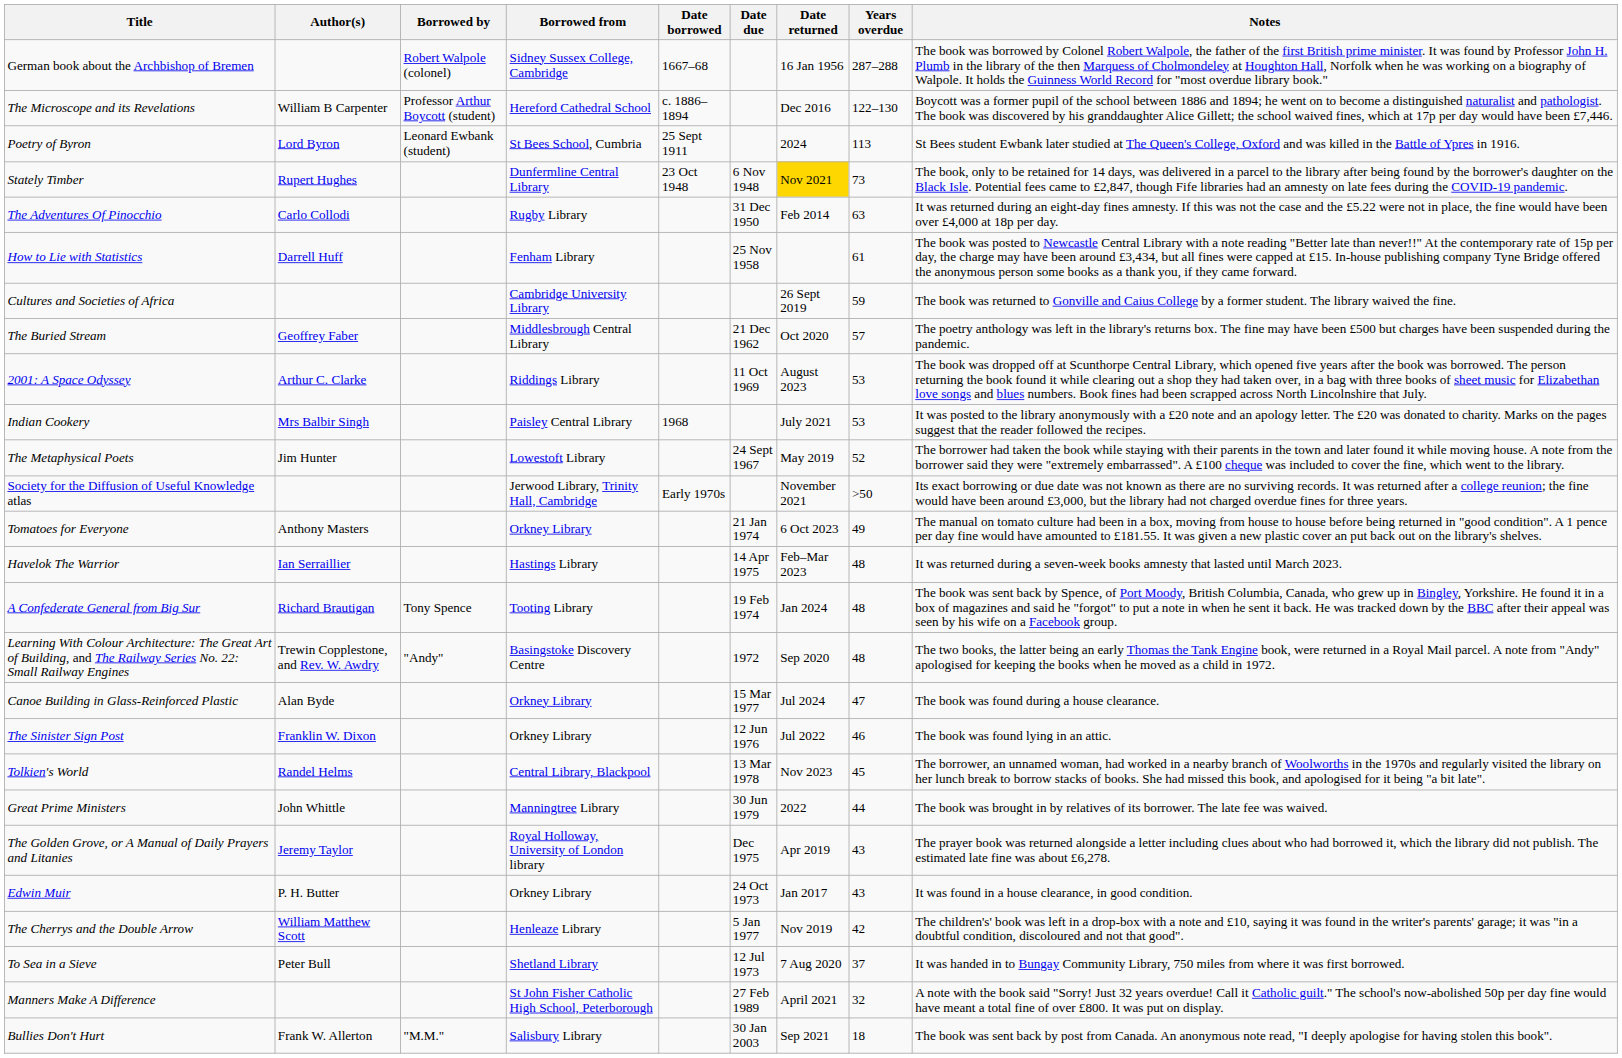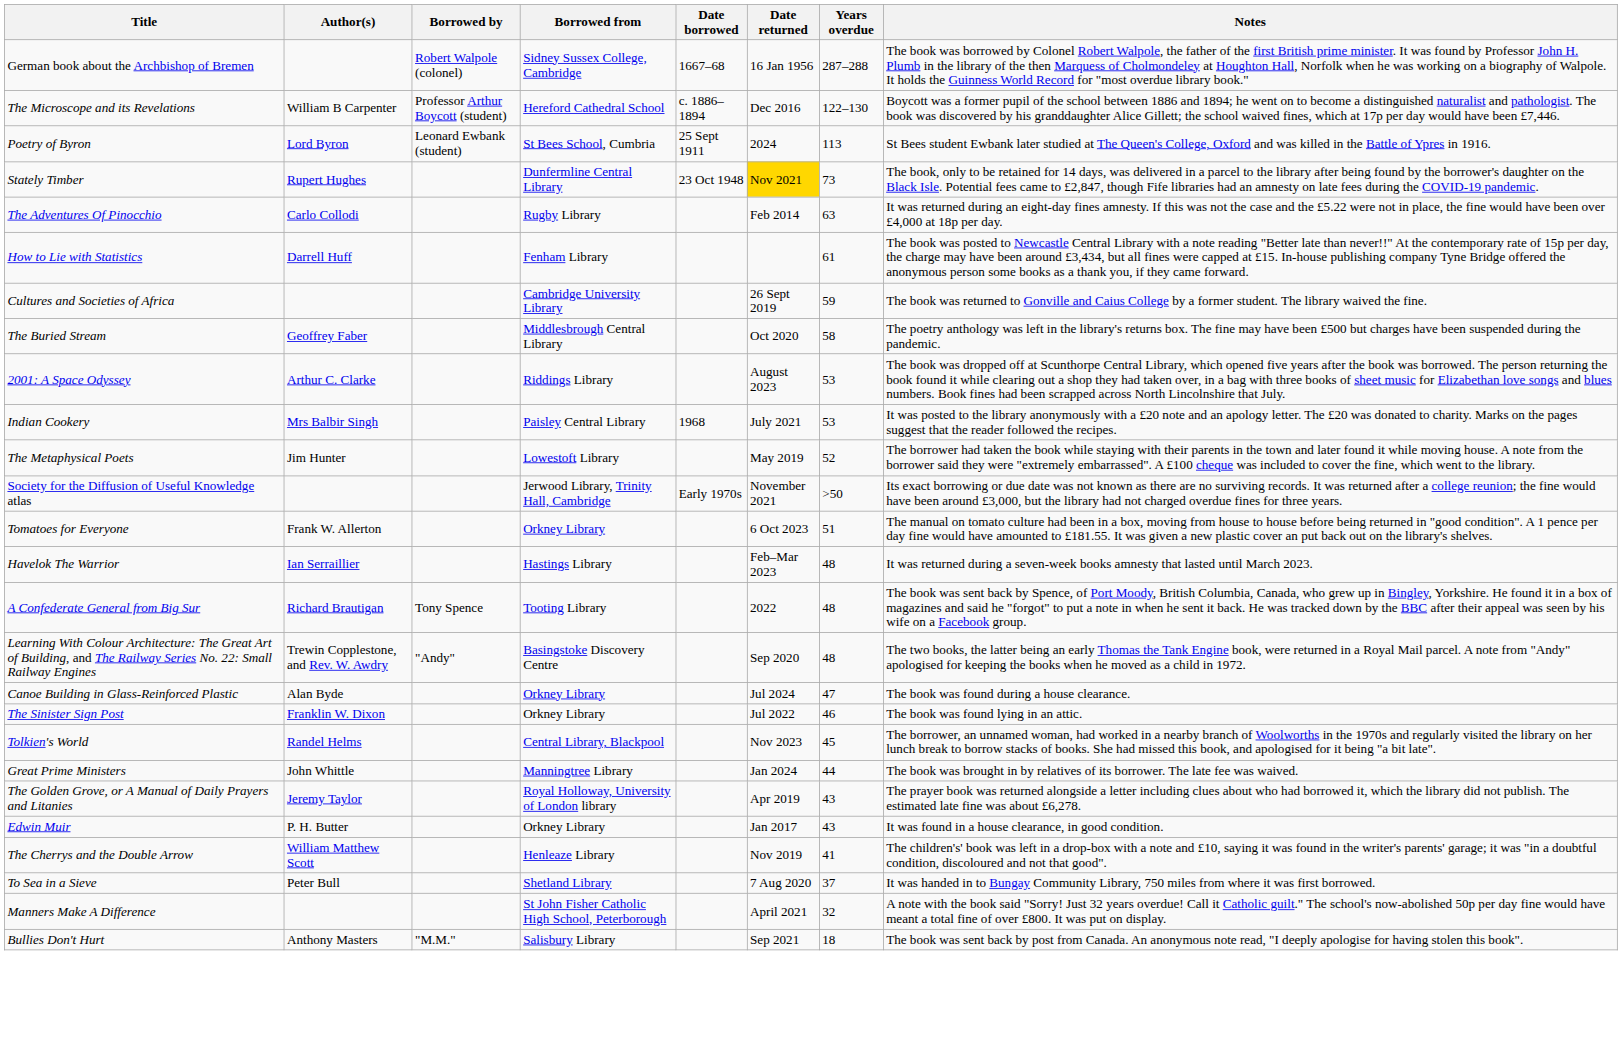 <table class="wikitable sortable">
 <tr>
 <th>Title</th>
 <th>Author(s)</th>
 <th>Borrowed by</th>
 <th>Borrowed from</th>
 <th>Date borrowed</th>
-<th>Date due</th>
 <th>Date returned</th>
 <th>Years overdue</th>
 <th>Notes</th>
 </tr>
 <tr>
 <td>German book about the <a href='#'>Archbishop of Bremen</a></td>
 <td></td>
 <td><a href='#'>Robert Walpole</a> (colonel)</td>
 <td><a href='#'>Sidney Sussex College, Cambridge</a></td>
 <td>1667–68</td>
-<td></td>
 <td>16 Jan 1956</td>
 <td>287–288</td>
 <td>The book was borrowed by Colonel <a href='#'>Robert Walpole</a>, the father of the <a href='#'>first British prime minister</a>. It was found by Professor <a href='#'>John H. Plumb</a> in the library of the then <a href='#'>Marquess of Cholmondeley</a> at <a href='#'>Houghton Hall</a>, Norfolk when he was working on a biography of Walpole. It holds the <a href='#'>Guinness World Record</a> for "most overdue library book."</td>
 </tr>
 <tr>
 <td><em>The Microscope and its Revelations</em></td>
 <td>William B Carpenter</td>
 <td>Professor <a href='#'>Arthur Boycott</a> (student)</td>
 <td><a href='#'>Hereford Cathedral School</a></td>
 <td>c. 1886–1894</td>
-<td></td>
 <td>Dec 2016</td>
 <td>122–130</td>
 <td>Boycott was a former pupil of the school between 1886 and 1894; he went on to become a distinguished <a href='#'>naturalist</a> and <a href='#'>pathologist</a>. The book was discovered by his granddaughter Alice Gillett; the school waived fines, which at 17p per day would have been £7,446.</td>
 </tr>
 <tr>
 <td><em>Poetry of Byron</em></td>
 <td><a href='#'>Lord Byron</a></td>
 <td>Leonard Ewbank (student)</td>
 <td><a href='#'>St Bees School</a>, Cumbria</td>
 <td>25 Sept 1911</td>
-<td></td>
 <td>2024</td>
 <td>113</td>
 <td>St Bees student Ewbank later studied at <a href='#'>The Queen's College, Oxford</a> and was killed in the <a href='#'>Battle of Ypres</a> in 1916.</td>
 </tr>
 <tr>
 <td><em>Stately Timber</em></td>
 <td><a href='#'>Rupert Hughes</a></td>
 <td></td>
 <td><a href='#'>Dunfermline Central Library</a></td>
 <td>23 Oct 1948</td>
-<td>6 Nov 1948</td>
 <td style="background: gold;">Nov 2021</td>
 <td>73</td>
 <td>The book, only to be retained for 14 days, was delivered in a parcel to the library after being found by the borrower's daughter on the <a href='#'>Black Isle</a>. Potential fees came to £2,847, though Fife libraries had an amnesty on late fees during the <a href='#'>COVID-19 pandemic</a>.</td>
 </tr>
 <tr>
 <td><em><a href='#'>The Adventures Of Pinocchio</a></em></td>
 <td><a href='#'>Carlo Collodi</a></td>
 <td></td>
 <td><a href='#'>Rugby</a> Library</td>
 <td></td>
-<td>31 Dec 1950</td>
 <td>Feb 2014</td>
 <td>63</td>
 <td>It was returned during an eight-day fines amnesty. If this was not the case and the £5.22 were not in place, the fine would have been over £4,000 at 18p per day.</td>
 </tr>
 <tr>
 <td><em><a href='#'>How to Lie with Statistics</a></em></td>
 <td><a href='#'>Darrell Huff</a></td>
 <td></td>
 <td><a href='#'>Fenham</a> Library</td>
 <td></td>
-<td>25 Nov 1958</td>
 <td></td>
 <td>61</td>
 <td>The book was posted to <a href='#'>Newcastle</a> Central Library with a note reading "Better late than never!!" At the contemporary rate of 15p per day, the charge may have been around £3,434, but all fines were capped at £15. In-house publishing company Tyne Bridge offered the anonymous person some books as a thank you, if they came forward.</td>
 </tr>
 <tr>
 <td><em>Cultures and Societies of Africa</em></td>
 <td></td>
 <td></td>
 <td><a href='#'>Cambridge University Library</a></td>
-<td></td>
 <td></td>
 <td>26 Sept 2019</td>
 <td>59</td>
 <td>The book was returned to <a href='#'>Gonville and Caius College</a> by a former student. The library waived the fine.</td>
 </tr>
 <tr>
 <td><em>The Buried Stream</em></td>
 <td><a href='#'>Geoffrey Faber</a></td>
 <td></td>
 <td><a href='#'>Middlesbrough</a> Central Library</td>
 <td></td>
-<td>21 Dec 1962</td>
 <td>Oct 2020</td>
-<td>57</td>
+<td>58</td>
 <td>The poetry anthology was left in the library's returns box. The fine may have been £500 but charges have been suspended during the pandemic.</td>
 </tr>
 <tr>
 <td><em><a href='#'>2001: A Space Odyssey</a></em></td>
 <td><a href='#'>Arthur C. Clarke</a></td>
 <td></td>
 <td><a href='#'>Riddings</a> Library</td>
 <td></td>
-<td>11 Oct 1969</td>
 <td>August 2023</td>
 <td>53</td>
 <td>The book was dropped off at Scunthorpe Central Library, which opened five years after the book was borrowed. The person returning the book found it while clearing out a shop they had taken over, in a bag with three books of <a href='#'>sheet music</a> for <a href='#'>Elizabethan love songs</a> and <a href='#'>blues</a> numbers. Book fines had been scrapped across North Lincolnshire that July.</td>
 </tr>
 <tr>
 <td><em>Indian Cookery</em></td>
 <td><a href='#'>Mrs Balbir Singh</a></td>
 <td></td>
 <td><a href='#'>Paisley</a> Central Library</td>
 <td>1968</td>
-<td></td>
 <td>July 2021</td>
 <td>53</td>
 <td>It was posted to the library anonymously with a £20 note and an apology letter. The £20 was donated to charity. Marks on the pages suggest that the reader followed the recipes.</td>
 </tr>
 <tr>
 <td><em>The Metaphysical Poets</em></td>
 <td>Jim Hunter</td>
 <td></td>
 <td><a href='#'>Lowestoft</a> Library</td>
 <td></td>
-<td>24 Sept 1967</td>
 <td>May 2019</td>
 <td>52</td>
 <td>The borrower had taken the book while staying with their parents in the town and later found it while moving house. A note from the borrower said they were "extremely embarrassed". A £100 <a href='#'>cheque</a> was included to cover the fine, which went to the library.</td>
 </tr>
 <tr>
 <td><a href='#'>Society for the Diffusion of Useful Knowledge</a> atlas</td>
 <td></td>
 <td></td>
 <td>Jerwood Library, <a href='#'>Trinity Hall, Cambridge</a></td>
 <td>Early 1970s</td>
-<td></td>
 <td>November 2021</td>
 <td>>50</td>
 <td>Its exact borrowing or due date was not known as there are no surviving records. It was returned after a <a href='#'>college reunion</a>; the fine would have been around £3,000, but the library had not charged overdue fines for three years.</td>
 </tr>
 <tr>
 <td><em>Tomatoes for Everyone</em></td>
-<td>Anthony Masters</td>
+<td>Frank W. Allerton</td>
 <td></td>
 <td><a href='#'>Orkney Library</a></td>
 <td></td>
-<td>21 Jan 1974</td>
 <td>6 Oct 2023</td>
-<td>49</td>
+<td>51</td>
 <td>The manual on tomato culture had been in a box, moving from house to house before being returned in "good condition". A 1 pence per day fine would have amounted to £181.55. It was given a new plastic cover an put back out on the library's shelves.</td>
 </tr>
 <tr>
 <td><em>Havelok The Warrior</em></td>
 <td><a href='#'>Ian Serraillier</a></td>
 <td></td>
 <td><a href='#'>Hastings</a> Library</td>
 <td></td>
-<td>14 Apr 1975</td>
 <td>Feb–Mar 2023</td>
 <td>48</td>
 <td>It was returned during a seven-week books amnesty that lasted until March 2023.</td>
 </tr>
 <tr>
 <td><em><a href='#'>A Confederate General from Big Sur</a></em></td>
 <td><a href='#'>Richard Brautigan</a></td>
 <td>Tony Spence</td>
 <td><a href='#'>Tooting</a> Library</td>
 <td></td>
-<td>19 Feb 1974</td>
-<td>Jan 2024</td>
+<td>2022</td>
 <td>48</td>
 <td>The book was sent back by Spence, of <a href='#'>Port Moody</a>, British Columbia, Canada, who grew up in <a href='#'>Bingley</a>, Yorkshire. He found it in a box of magazines and said he "forgot" to put a note in when he sent it back. He was tracked down by the <a href='#'>BBC</a> after their appeal was seen by his wife on a <a href='#'>Facebook</a> group.</td>
 </tr>
 <tr>
 <td><em>Learning With Colour Architecture: The Great Art of Building</em>, and <em><a href='#'>The Railway Series</a> No. 22: Small Railway Engines</em></td>
 <td>Trewin Copplestone, and <a href='#'>Rev. W. Awdry</a></td>
 <td>"Andy"</td>
 <td><a href='#'>Basingstoke</a> Discovery Centre</td>
 <td></td>
-<td>1972</td>
 <td>Sep 2020</td>
 <td>48</td>
 <td>The two books, the latter being an early <a href='#'>Thomas the Tank Engine</a> book, were returned in a Royal Mail parcel. A note from "Andy" apologised for keeping the books when he moved as a child in 1972.</td>
 </tr>
 <tr>
 <td><em>Canoe Building in Glass-Reinforced Plastic</em></td>
 <td>Alan Byde</td>
 <td></td>
 <td><a href='#'>Orkney Library</a></td>
 <td></td>
-<td>15 Mar 1977</td>
 <td>Jul 2024</td>
 <td>47</td>
 <td>The book was found during a house clearance.</td>
 </tr>
 <tr>
 <td><a href='#'><em>The Sinister Sign Post</em></a></td>
 <td><a href='#'>Franklin W. Dixon</a></td>
 <td></td>
 <td>Orkney Library</td>
 <td></td>
-<td>12 Jun 1976</td>
 <td>Jul 2022</td>
 <td>46</td>
 <td>The book was found lying in an attic.</td>
 </tr>
 <tr>
 <td><em><a href='#'>Tolkien</a>'s World</em></td>
 <td><a href='#'>Randel Helms</a></td>
 <td></td>
 <td><a href='#'>Central Library, Blackpool</a></td>
 <td></td>
-<td>13 Mar 1978</td>
 <td>Nov 2023</td>
 <td>45</td>
 <td>The borrower, an unnamed woman, had worked in a nearby branch of <a href='#'>Woolworths</a> in the 1970s and regularly visited the library on her lunch break to borrow stacks of books. She had missed this book, and apologised for it being "a bit late".</td>
 </tr>
 <tr>
 <td><em>Great Prime Ministers</em></td>
 <td>John Whittle</td>
 <td></td>
 <td><a href='#'>Manningtree</a> Library</td>
 <td></td>
-<td>30 Jun 1979</td>
-<td>2022</td>
+<td>Jan 2024</td>
 <td>44</td>
 <td>The book was brought in by relatives of its borrower. The late fee was waived.</td>
 </tr>
 <tr>
 <td><em>The Golden Grove, or A Manual of Daily Prayers and Litanies</em></td>
 <td><a href='#'>Jeremy Taylor</a></td>
 <td></td>
 <td><a href='#'>Royal Holloway, University of London</a> library</td>
 <td></td>
-<td>Dec 1975</td>
 <td>Apr 2019</td>
 <td>43</td>
 <td>The prayer book was returned alongside a letter including clues about who had borrowed it, which the library did not publish. The estimated late fine was about £6,278.</td>
 </tr>
 <tr>
 <td><em><a href='#'>Edwin Muir</a></em></td>
 <td>P. H. Butter</td>
 <td></td>
 <td>Orkney Library</td>
 <td></td>
-<td>24 Oct 1973</td>
 <td>Jan 2017</td>
 <td>43</td>
 <td>It was found in a house clearance, in good condition.</td>
 </tr>
 <tr>
 <td><em>The Cherrys and the Double Arrow</em></td>
 <td><a href='#'>William Matthew Scott</a></td>
 <td></td>
 <td><a href='#'>Henleaze</a> Library</td>
 <td></td>
-<td>5 Jan 1977</td>
 <td>Nov 2019</td>
-<td>42</td>
+<td>41</td>
 <td>The children's' book was left in a drop-box with a note and £10, saying it was found in the writer's parents' garage; it was "in a doubtful condition, discoloured and not that good".</td>
 </tr>
 <tr>
 <td><em>To Sea in a Sieve</em></td>
 <td>Peter Bull</td>
 <td></td>
 <td><a href='#'>Shetland Library</a></td>
 <td></td>
-<td>12 Jul 1973</td>
 <td>7 Aug 2020</td>
 <td>37</td>
 <td>It was handed in to <a href='#'>Bungay</a> Community Library, 750 miles from where it was first borrowed.</td>
 </tr>
 <tr>
 <td><em>Manners Make A Difference</em></td>
 <td></td>
 <td></td>
 <td><a href='#'>St John Fisher Catholic High School, Peterborough</a></td>
 <td></td>
-<td>27 Feb 1989</td>
 <td>April 2021</td>
 <td>32</td>
 <td>A note with the book said "Sorry! Just 32 years overdue! Call it <a href='#'>Catholic guilt</a>." The school's now-abolished 50p per day fine would have meant a total fine of over £800. It was put on display.</td>
 </tr>
 <tr>
 <td><em>Bullies Don't Hurt</em></td>
-<td>Frank W. Allerton</td>
+<td>Anthony Masters</td>
 <td>"M.M."</td>
 <td><a href='#'>Salisbury</a> Library</td>
 <td></td>
-<td>30 Jan 2003</td>
 <td>Sep 2021</td>
 <td>18</td>
 <td>The book was sent back by post from Canada. An anonymous note read, "I deeply apologise for having stolen this book".</td>
 </tr>
 </table>
